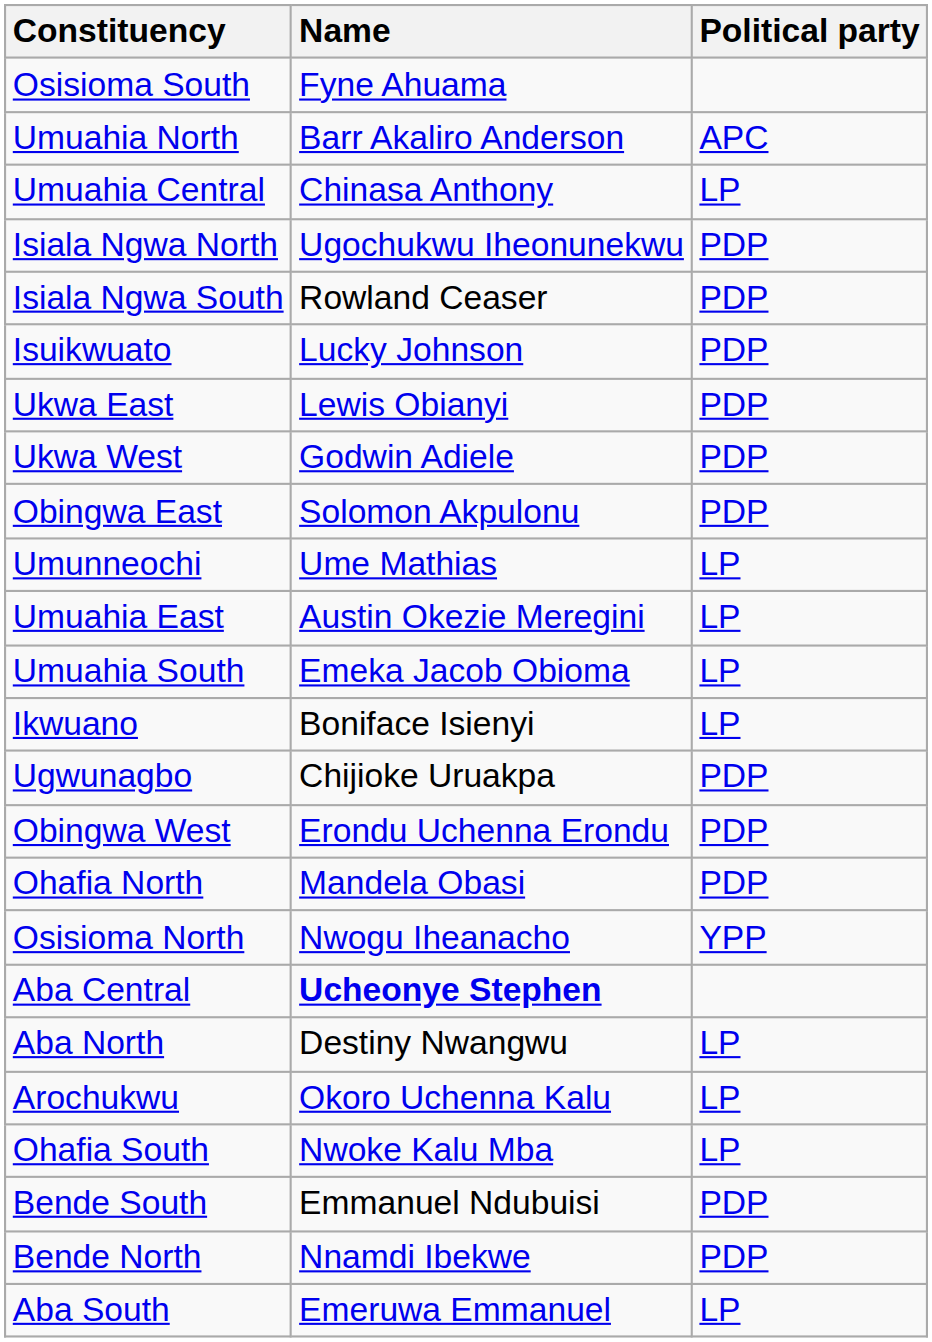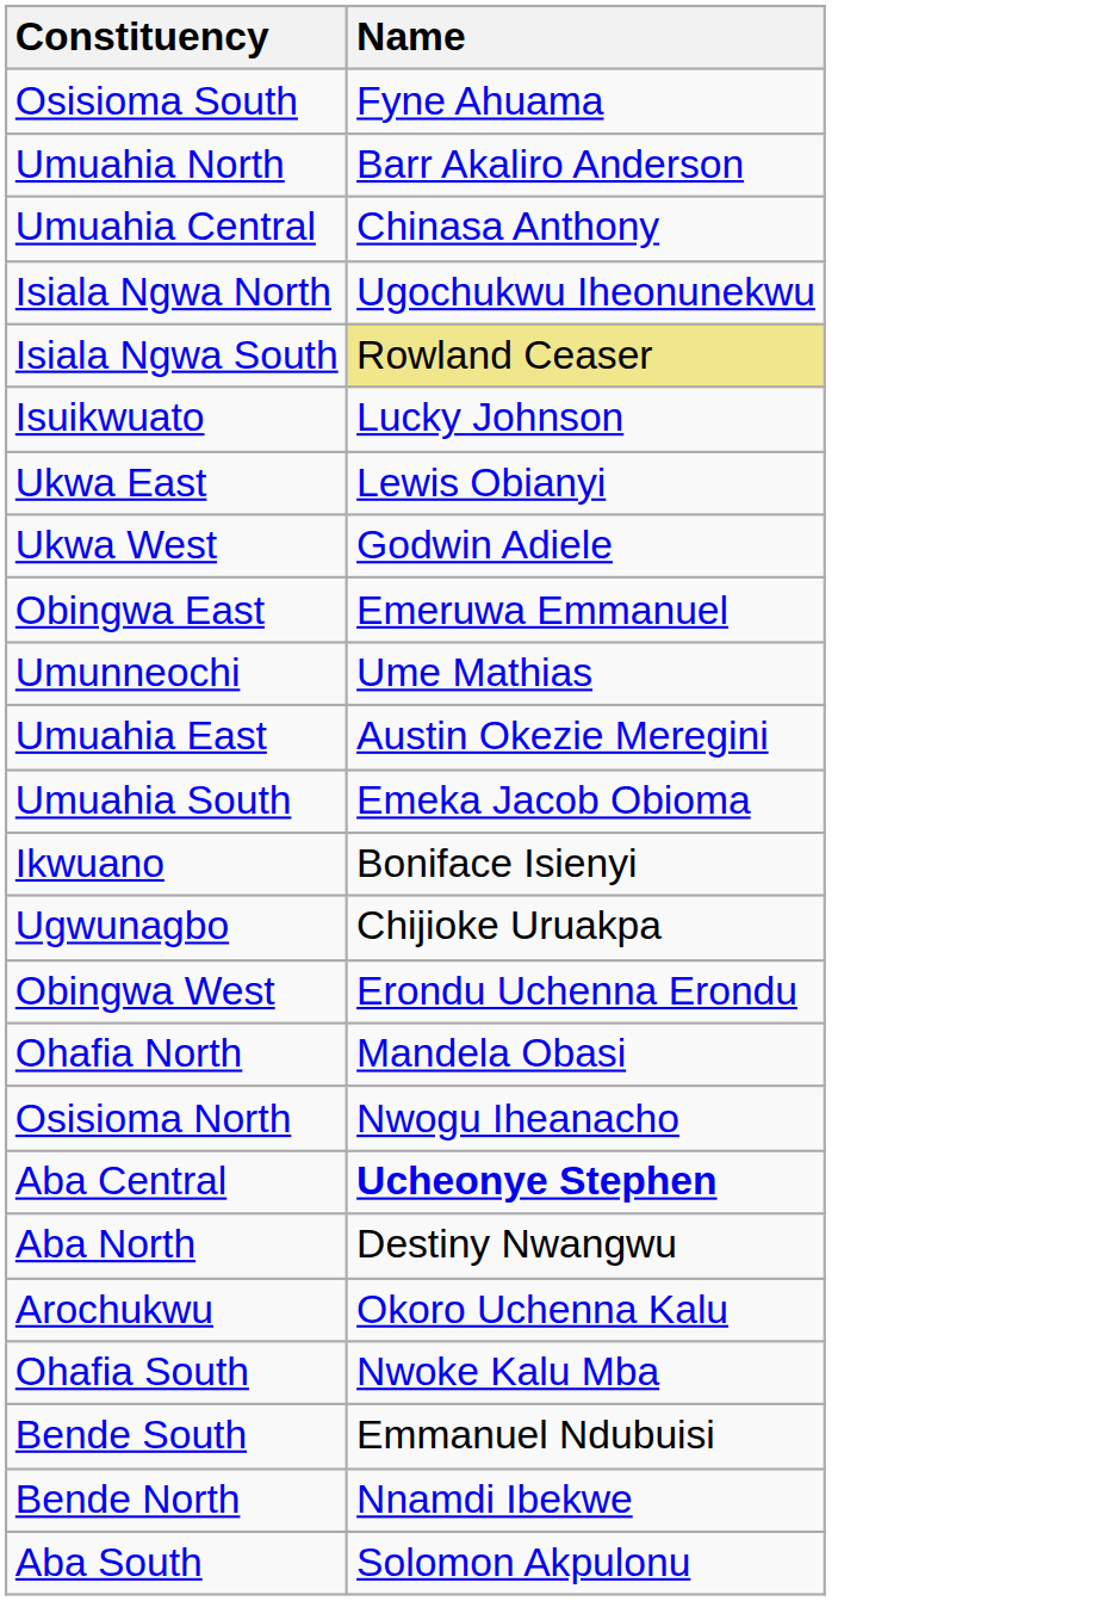 <table class="wikitable sortable">
 <tr>
 <th style="text-align: left">Constituency</th>
 <th style="text-align: left">Name</th>
-<th style="text-align: left">Political party</th>
 </tr>
 <tr>
 <td><a href='#'>Osisioma South</a></td>
 <td><a href='#'>Fyne Ahuama</a></td>
-<td></td>
 </tr>
 <tr>
 <td><a href='#'>Umuahia North</a></td>
 <td><a href='#'>Barr Akaliro Anderson</a></td>
-<td><a href='#'>APC</a></td>
 </tr>
 <tr>
 <td><a href='#'>Umuahia Central</a></td>
 <td><a href='#'>Chinasa Anthony</a></td>
-<td><a href='#'>LP</a></td>
 </tr>
 <tr>
 <td><a href='#'>Isiala Ngwa North</a></td>
 <td><a href='#'>Ugochukwu Iheonunekwu</a></td>
-<td><a href='#'>PDP</a></td>
 </tr>
 <tr>
 <td><a href='#'>Isiala Ngwa South</a></td>
-<td>Rowland Ceaser</td>
-<td><a href='#'>PDP</a></td>
+<td style="background: khaki;">Rowland Ceaser</td>
 </tr>
 <tr>
 <td><a href='#'>Isuikwuato</a></td>
 <td><a href='#'>Lucky Johnson</a></td>
-<td><a href='#'>PDP</a></td>
 </tr>
 <tr>
 <td><a href='#'>Ukwa East</a></td>
 <td><a href='#'>Lewis Obianyi</a></td>
-<td><a href='#'>PDP</a></td>
 </tr>
 <tr>
 <td><a href='#'>Ukwa West</a></td>
 <td><a href='#'>Godwin Adiele</a></td>
-<td><a href='#'>PDP</a></td>
 </tr>
 <tr>
 <td><a href='#'>Obingwa East</a></td>
-<td><a href='#'>Solomon Akpulonu</a></td>
-<td><a href='#'>PDP</a></td>
+<td><a href='#'>Emeruwa Emmanuel</a></td>
 </tr>
 <tr>
 <td><a href='#'>Umunneochi</a></td>
 <td><a href='#'>Ume Mathias</a></td>
-<td><a href='#'>LP</a></td>
 </tr>
 <tr>
 <td><a href='#'>Umuahia East</a></td>
 <td><a href='#'>Austin Okezie Meregini</a></td>
-<td><a href='#'>LP</a></td>
 </tr>
 <tr>
 <td><a href='#'>Umuahia South</a></td>
 <td><a href='#'>Emeka Jacob Obioma</a></td>
-<td><a href='#'>LP</a></td>
 </tr>
 <tr>
 <td><a href='#'>Ikwuano</a></td>
 <td>Boniface Isienyi</td>
-<td><a href='#'>LP</a></td>
 </tr>
 <tr>
 <td><a href='#'>Ugwunagbo</a></td>
 <td>Chijioke Uruakpa</td>
-<td><a href='#'>PDP</a></td>
 </tr>
 <tr>
 <td><a href='#'>Obingwa West</a></td>
 <td><a href='#'>Erondu Uchenna Erondu</a></td>
-<td><a href='#'>PDP</a></td>
 </tr>
 <tr>
 <td><a href='#'>Ohafia North</a></td>
 <td><a href='#'>Mandela Obasi</a></td>
-<td><a href='#'>PDP</a></td>
 </tr>
 <tr>
 <td><a href='#'>Osisioma North</a></td>
 <td><a href='#'>Nwogu Iheanacho</a></td>
-<td><a href='#'>YPP</a></td>
 </tr>
 <tr>
 <td><a href='#'>Aba Central</a></td>
 <td><strong><a href='#'>Ucheonye Stephen</a></strong></td>
-<td></td>
 </tr>
 <tr>
 <td><a href='#'>Aba North</a></td>
 <td>Destiny Nwangwu</td>
-<td><a href='#'>LP</a></td>
 </tr>
 <tr>
 <td><a href='#'>Arochukwu</a></td>
 <td><a href='#'>Okoro Uchenna Kalu</a></td>
-<td><a href='#'>LP</a></td>
 </tr>
 <tr>
 <td><a href='#'>Ohafia South</a></td>
 <td><a href='#'>Nwoke Kalu Mba</a></td>
-<td><a href='#'>LP</a></td>
 </tr>
 <tr>
 <td><a href='#'>Bende South</a></td>
 <td>Emmanuel Ndubuisi</td>
-<td><a href='#'>PDP</a></td>
 </tr>
 <tr>
 <td><a href='#'>Bende North</a></td>
 <td><a href='#'>Nnamdi Ibekwe</a></td>
-<td><a href='#'>PDP</a></td>
 </tr>
 <tr>
 <td><a href='#'>Aba South</a></td>
-<td><a href='#'>Emeruwa Emmanuel</a></td>
-<td><a href='#'>LP</a></td>
+<td><a href='#'>Solomon Akpulonu</a></td>
 </tr>
 </table>
